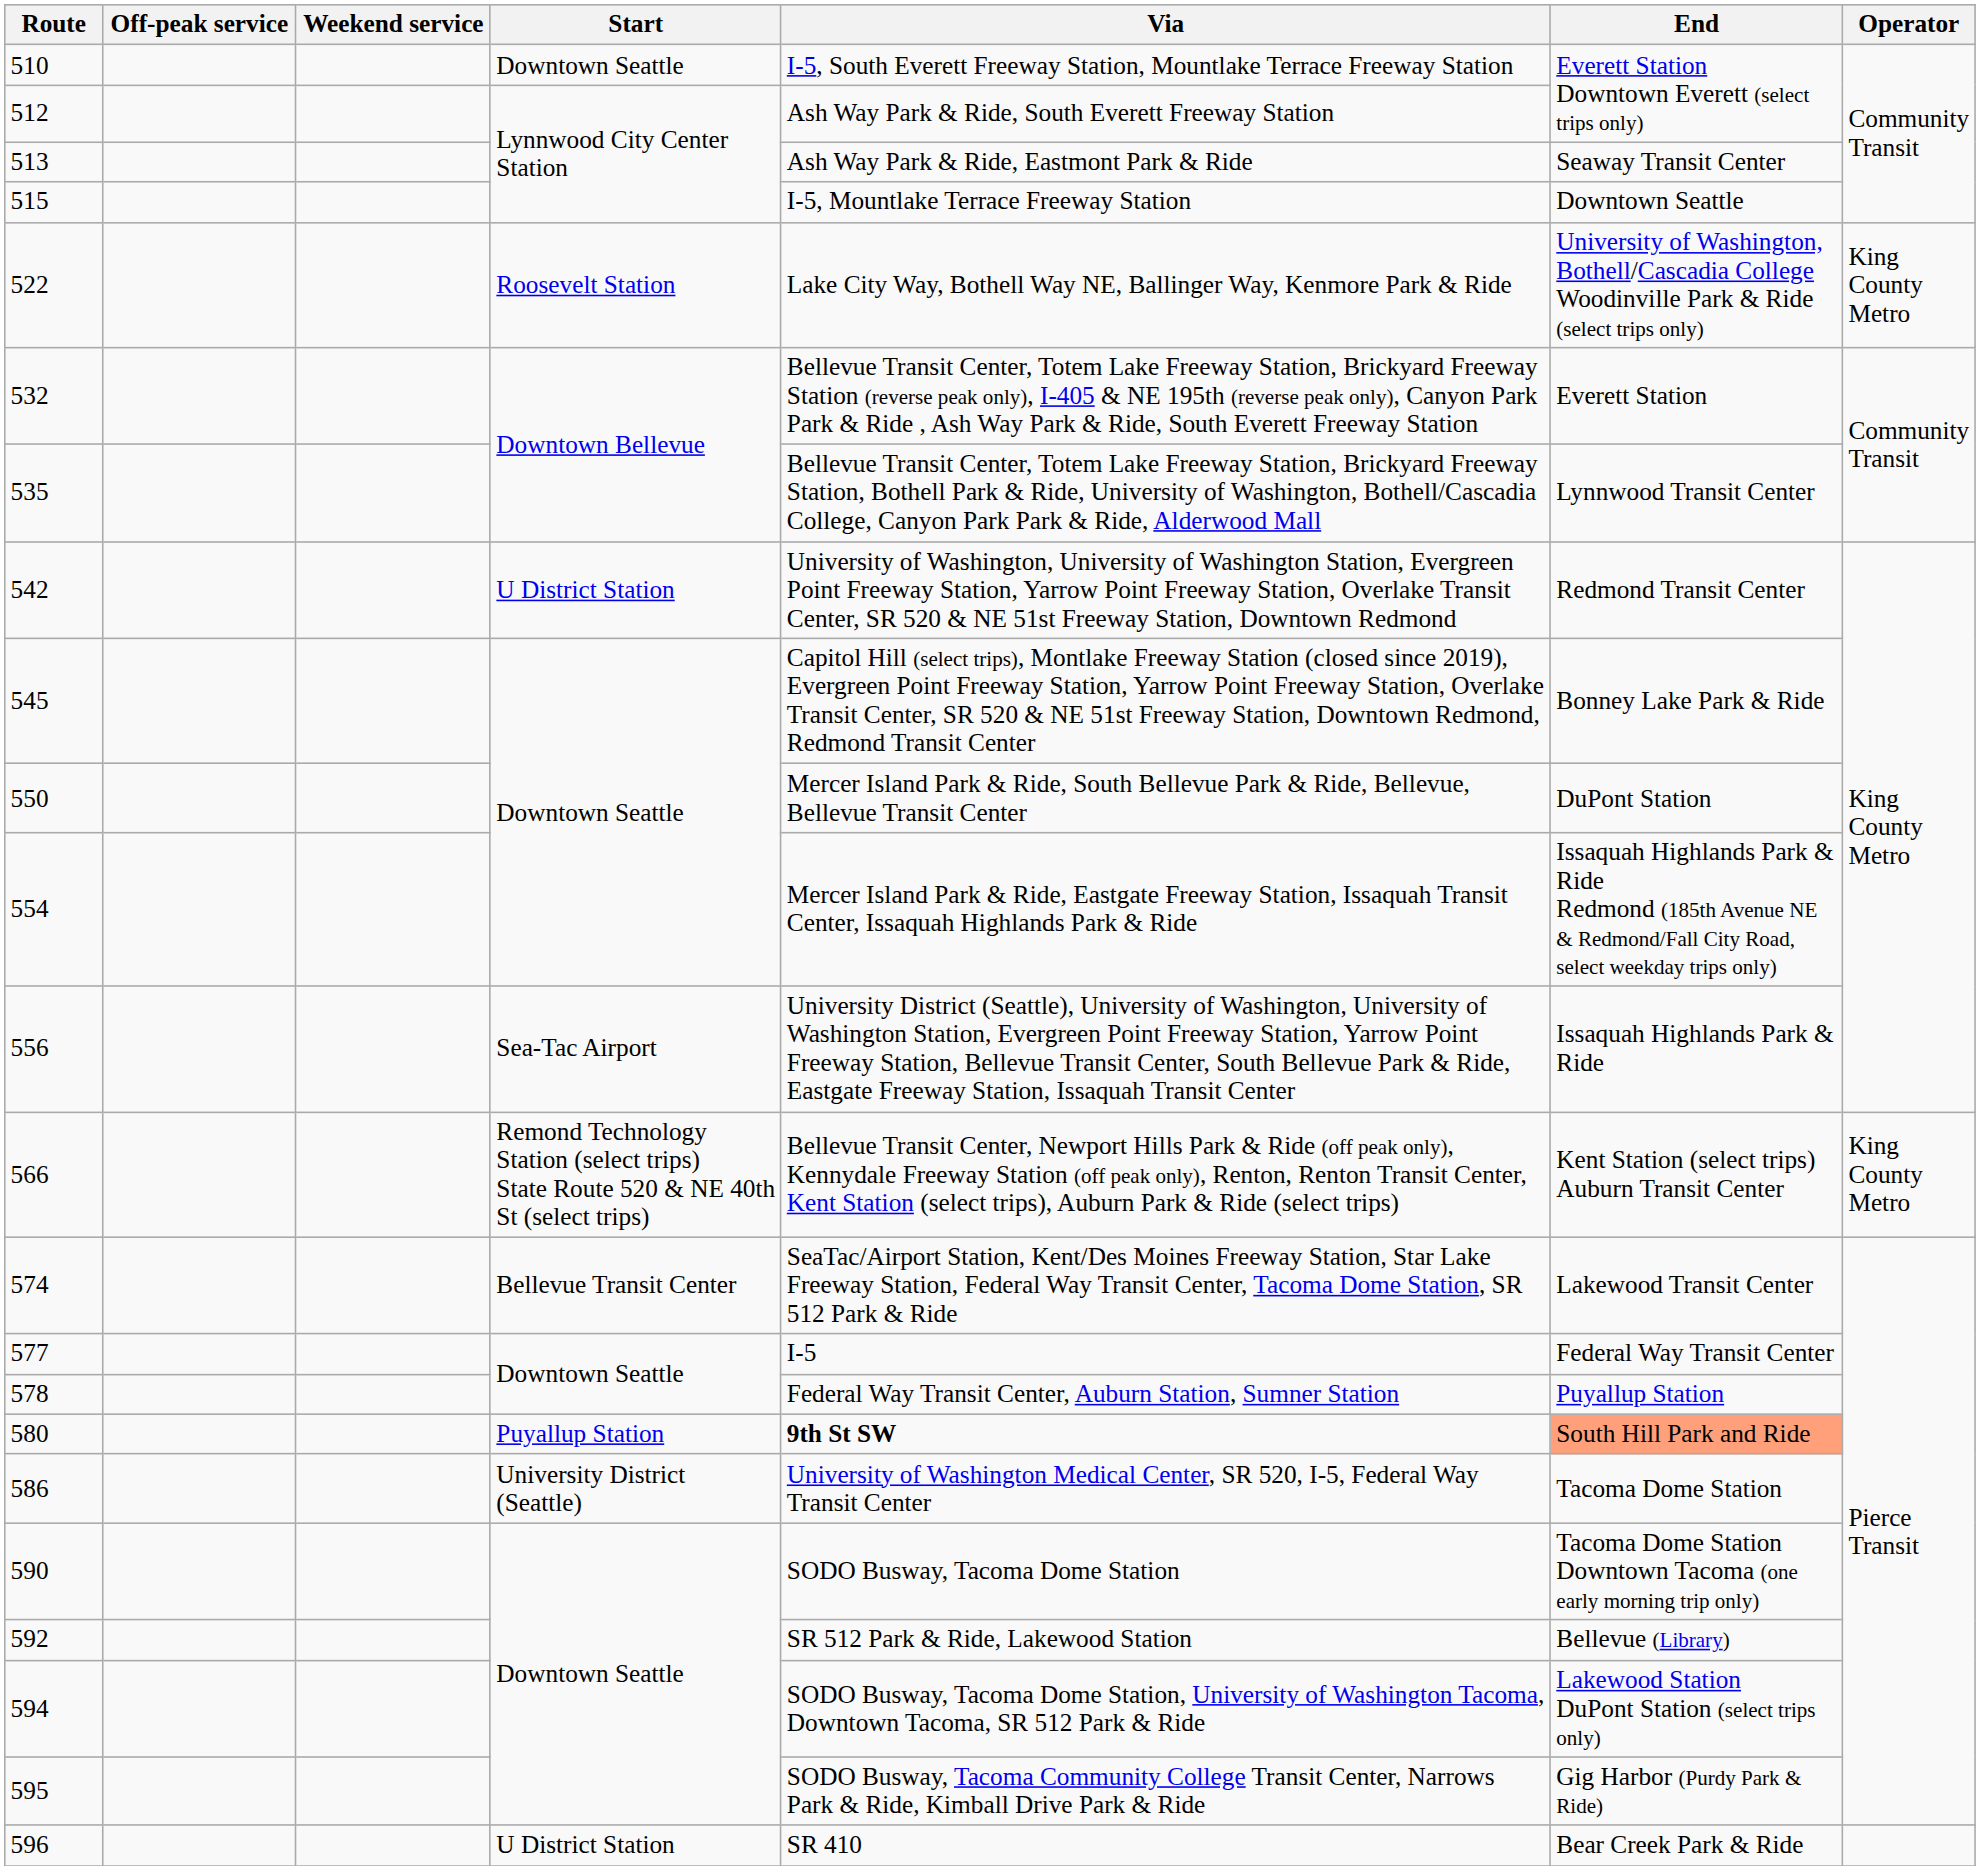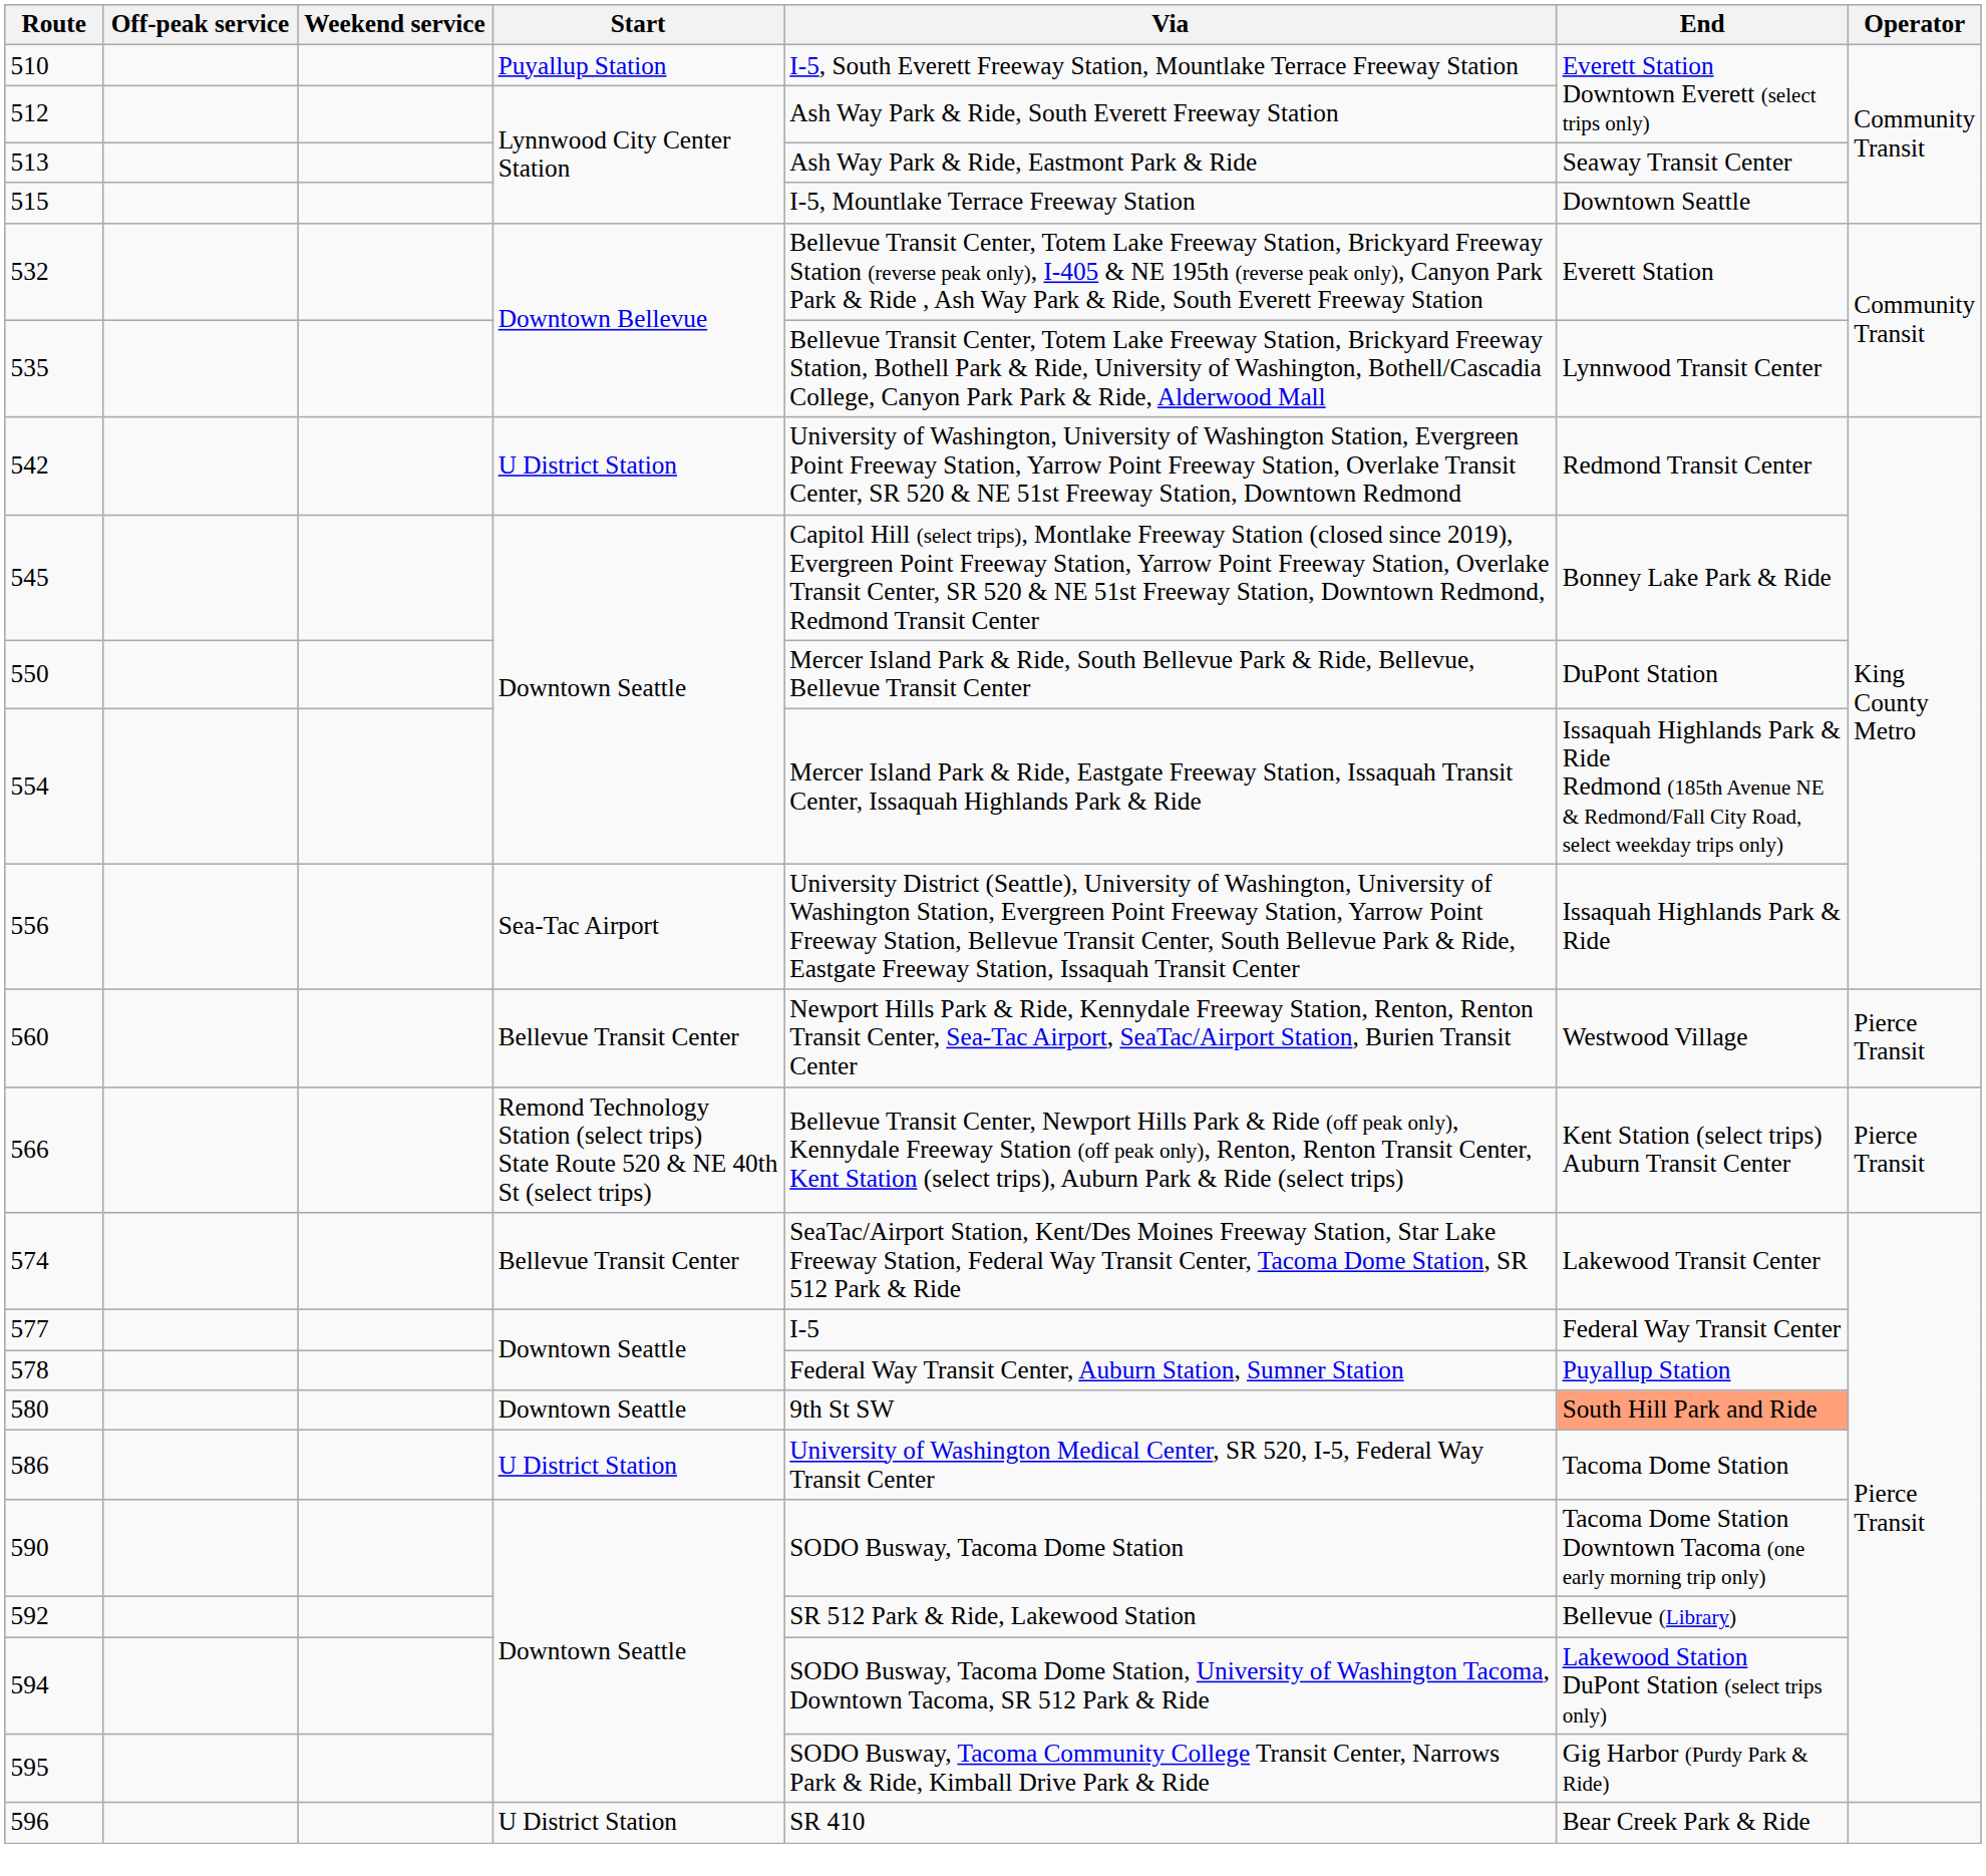 <table class="sortable wikitable">
 <tr>
 <th width=5%><strong>Route</strong></th>
 <th width=10%><strong>Off-peak service</strong></th>
 <th width=10%><strong>Weekend service</strong></th>
 <th width=15%><strong>Start</strong></th>
 <th width=40%><strong>Via</strong></th>
 <th width=15%><strong>End</strong></th>
 <th width=5%><strong>Operator</strong></th>
 </tr>
 <tr>
 <td>510</td>
 <td></td>
 <td></td>
-<td>Downtown Seattle</td>
+<td><a href='#'>Puyallup Station</a></td>
 <td><a href='#'>I-5</a>, South Everett Freeway Station, Mountlake Terrace Freeway Station</td>
 <td rowspan="2"><a href='#'>Everett Station</a><br>Downtown Everett <small>(select trips only)</small></td>
 <td rowspan="4">Community Transit</td>
 </tr>
 <tr>
 <td>512</td>
 <td></td>
 <td></td>
 <td rowspan="3">Lynnwood City Center Station</td>
 <td>Ash Way Park & Ride, South Everett Freeway Station</td>
 </tr>
 <tr>
 <td>513</td>
 <td></td>
 <td></td>
 <td>Ash Way Park & Ride, Eastmont Park & Ride</td>
 <td>Seaway Transit Center</td>
 </tr>
 <tr>
 <td>515</td>
 <td></td>
 <td></td>
 <td>I-5, Mountlake Terrace Freeway Station</td>
 <td>Downtown Seattle</td>
-</tr>
-<tr>
-<td>522</td>
-<td></td>
-<td></td>
-<td><a href='#'>Roosevelt Station</a></td>
-<td>Lake City Way, Bothell Way NE, Ballinger Way, Kenmore Park & Ride</td>
-<td><a href='#'>University of Washington, Bothell</a>/<a href='#'>Cascadia College</a><br>Woodinville Park & Ride <small>(select trips only)</small></td>
-<td>King County Metro</td>
 </tr>
 <tr>
 <td>532</td>
 <td></td>
 <td></td>
 <td rowspan="2"><a href='#'>Downtown Bellevue</a></td>
 <td>Bellevue Transit Center, Totem Lake Freeway Station, Brickyard Freeway Station <small>(reverse peak only)</small>, <a href='#'>I-405</a> & NE 195th <small>(reverse peak only)</small>, Canyon Park Park & Ride , Ash Way Park & Ride, South Everett Freeway Station</td>
 <td>Everett Station</td>
 <td rowspan="2">Community Transit</td>
 </tr>
 <tr>
 <td>535</td>
 <td></td>
 <td></td>
 <td>Bellevue Transit Center, Totem Lake Freeway Station, Brickyard Freeway Station, Bothell Park & Ride, University of Washington, Bothell/Cascadia College, Canyon Park Park & Ride, <a href='#'>Alderwood Mall</a></td>
 <td>Lynnwood Transit Center</td>
 </tr>
 <tr>
 <td>542</td>
 <td></td>
 <td></td>
 <td><a href='#'>U District Station</a></td>
 <td>University of Washington, University of Washington Station, Evergreen Point Freeway Station, Yarrow Point Freeway Station, Overlake Transit Center, SR 520 & NE 51st Freeway Station, Downtown Redmond</td>
 <td>Redmond Transit Center</td>
 <td rowspan="5">King County Metro</td>
 </tr>
 <tr>
 <td>545</td>
 <td></td>
 <td></td>
 <td rowspan="3">Downtown Seattle</td>
 <td>Capitol Hill <small>(select trips)</small>, Montlake Freeway Station (closed since 2019), Evergreen Point Freeway Station, Yarrow Point Freeway Station, Overlake Transit Center, SR 520 & NE 51st Freeway Station, Downtown Redmond, Redmond Transit Center</td>
 <td>Bonney Lake Park & Ride</td>
 </tr>
 <tr>
 <td>550</td>
 <td></td>
 <td></td>
 <td>Mercer Island Park & Ride, South Bellevue Park & Ride, Bellevue, Bellevue Transit Center</td>
 <td>DuPont Station</td>
 </tr>
 <tr>
 <td>554</td>
 <td></td>
 <td></td>
 <td>Mercer Island Park & Ride, Eastgate Freeway Station, Issaquah Transit Center, Issaquah Highlands Park & Ride</td>
 <td>Issaquah Highlands Park & Ride<br>Redmond <small>(185th Avenue NE & Redmond/Fall City Road, select weekday trips only)</small></td>
 </tr>
 <tr>
 <td>556</td>
 <td></td>
 <td></td>
 <td>Sea-Tac Airport</td>
 <td>University District (Seattle), University of Washington, University of Washington Station, Evergreen Point Freeway Station, Yarrow Point Freeway Station, Bellevue Transit Center, South Bellevue Park & Ride, Eastgate Freeway Station, Issaquah Transit Center</td>
 <td>Issaquah Highlands Park & Ride</td>
 </tr>
 <tr>
+<td>560</td>
+<td></td>
+<td></td>
+<td>Bellevue Transit Center</td>
+<td>Newport Hills Park & Ride, Kennydale Freeway Station, Renton, Renton Transit Center, <a href='#'>Sea-Tac Airport</a>, <a href='#'>SeaTac/Airport Station</a>, Burien Transit Center</td>
+<td>Westwood Village</td>
+<td>Pierce Transit</td>
+</tr>
+<tr>
 <td>566</td>
 <td></td>
 <td></td>
 <td>Remond Technology Station (select trips)<br>State Route 520 & NE 40th St (select trips)</td>
 <td>Bellevue Transit Center, Newport Hills Park & Ride <small>(off peak only)</small>, Kennydale Freeway Station <small>(off peak only)</small>, Renton, Renton Transit Center, <a href='#'>Kent Station</a> (select trips), Auburn Park & Ride (select trips)</td>
 <td>Kent Station (select trips) Auburn Transit Center</td>
-<td>King County Metro</td>
+<td>Pierce Transit</td>
 </tr>
 <tr>
 <td>574</td>
 <td></td>
 <td></td>
 <td>Bellevue Transit Center</td>
 <td>SeaTac/Airport Station, Kent/Des Moines Freeway Station, Star Lake Freeway Station, Federal Way Transit Center, <a href='#'>Tacoma Dome Station</a>, SR 512 Park & Ride</td>
 <td>Lakewood Transit Center</td>
 <td rowspan="9">Pierce Transit</td>
 </tr>
 <tr>
 <td>577</td>
 <td></td>
 <td></td>
 <td rowspan="2">Downtown Seattle</td>
 <td>I-5</td>
 <td>Federal Way Transit Center</td>
 </tr>
 <tr>
 <td>578</td>
 <td></td>
 <td></td>
 <td>Federal Way Transit Center, <a href='#'>Auburn Station</a>, <a href='#'>Sumner Station</a></td>
 <td><a href='#'>Puyallup Station</a></td>
 </tr>
 <tr>
 <td>580</td>
 <td></td>
 <td></td>
-<td><a href='#'>Puyallup Station</a></td>
-<td><strong>9th St SW</strong></td>
+<td>Downtown Seattle</td>
+<td>9th St SW</td>
 <td style="background: lightsalmon;">South Hill Park and Ride</td>
 </tr>
 <tr>
 <td>586</td>
 <td></td>
 <td></td>
-<td>University District (Seattle)</td>
+<td><a href='#'>U District Station</a></td>
 <td><a href='#'>University of Washington Medical Center</a>, SR 520, I-5, Federal Way Transit Center</td>
 <td>Tacoma Dome Station</td>
 </tr>
 <tr>
 <td>590</td>
 <td></td>
 <td></td>
 <td rowspan="4">Downtown Seattle</td>
 <td>SODO Busway, Tacoma Dome Station</td>
 <td>Tacoma Dome Station<br>Downtown Tacoma <small>(one early morning trip only)</small></td>
 </tr>
 <tr>
 <td>592</td>
 <td></td>
 <td></td>
 <td>SR 512 Park & Ride, Lakewood Station</td>
 <td>Bellevue <small>(<a href='#'>Library</a>)</small></td>
 </tr>
 <tr>
 <td>594</td>
 <td></td>
 <td></td>
 <td>SODO Busway, Tacoma Dome Station, <a href='#'>University of Washington Tacoma</a>, Downtown Tacoma, SR 512 Park & Ride</td>
 <td><a href='#'>Lakewood Station</a><br>DuPont Station <small>(select trips only)</small></td>
 </tr>
 <tr>
 <td>595</td>
 <td></td>
 <td></td>
 <td>SODO Busway, <a href='#'>Tacoma Community College</a> Transit Center, Narrows Park & Ride, Kimball Drive Park & Ride</td>
 <td>Gig Harbor <small>(Purdy Park & Ride)</small></td>
 </tr>
 <tr>
 <td>596</td>
 <td></td>
 <td></td>
 <td>U District Station</td>
 <td>SR 410</td>
 <td>Bear Creek Park & Ride</td>
 </tr>
 </table>
